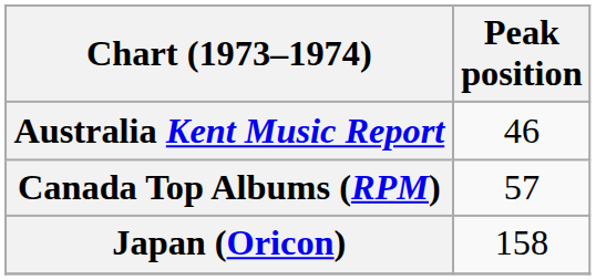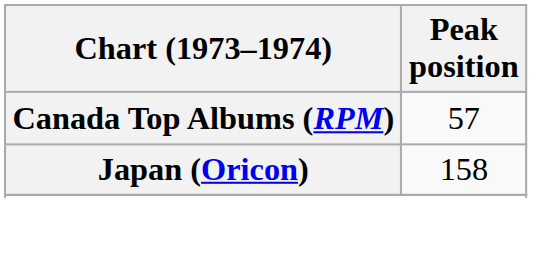 <table class="wikitable plainrowheaders" style="text-align:center">
 <tr>
 <th scope="col">Chart (1973–1974)</th>
 <th scope="col">Peak<br>position</th>
-</tr>
-<tr>
-<th scope="row">Australia <em><a href='#'>Kent Music Report</a></em></th>
-<td align="center">46</td>
 </tr>
 <tr>
 <th scope="row">Canada Top Albums (<em><a href='#'>RPM</a></em>)</th>
 <td align="center">57</td>
 </tr>
 <tr>
 <th scope="row">Japan (<a href='#'>Oricon</a>)</th>
 <td align="center">158</td>
 </tr>
 <tr>
 </tr>
 <tr>
 </tr>
 <tr>
 </tr>
 </table>
